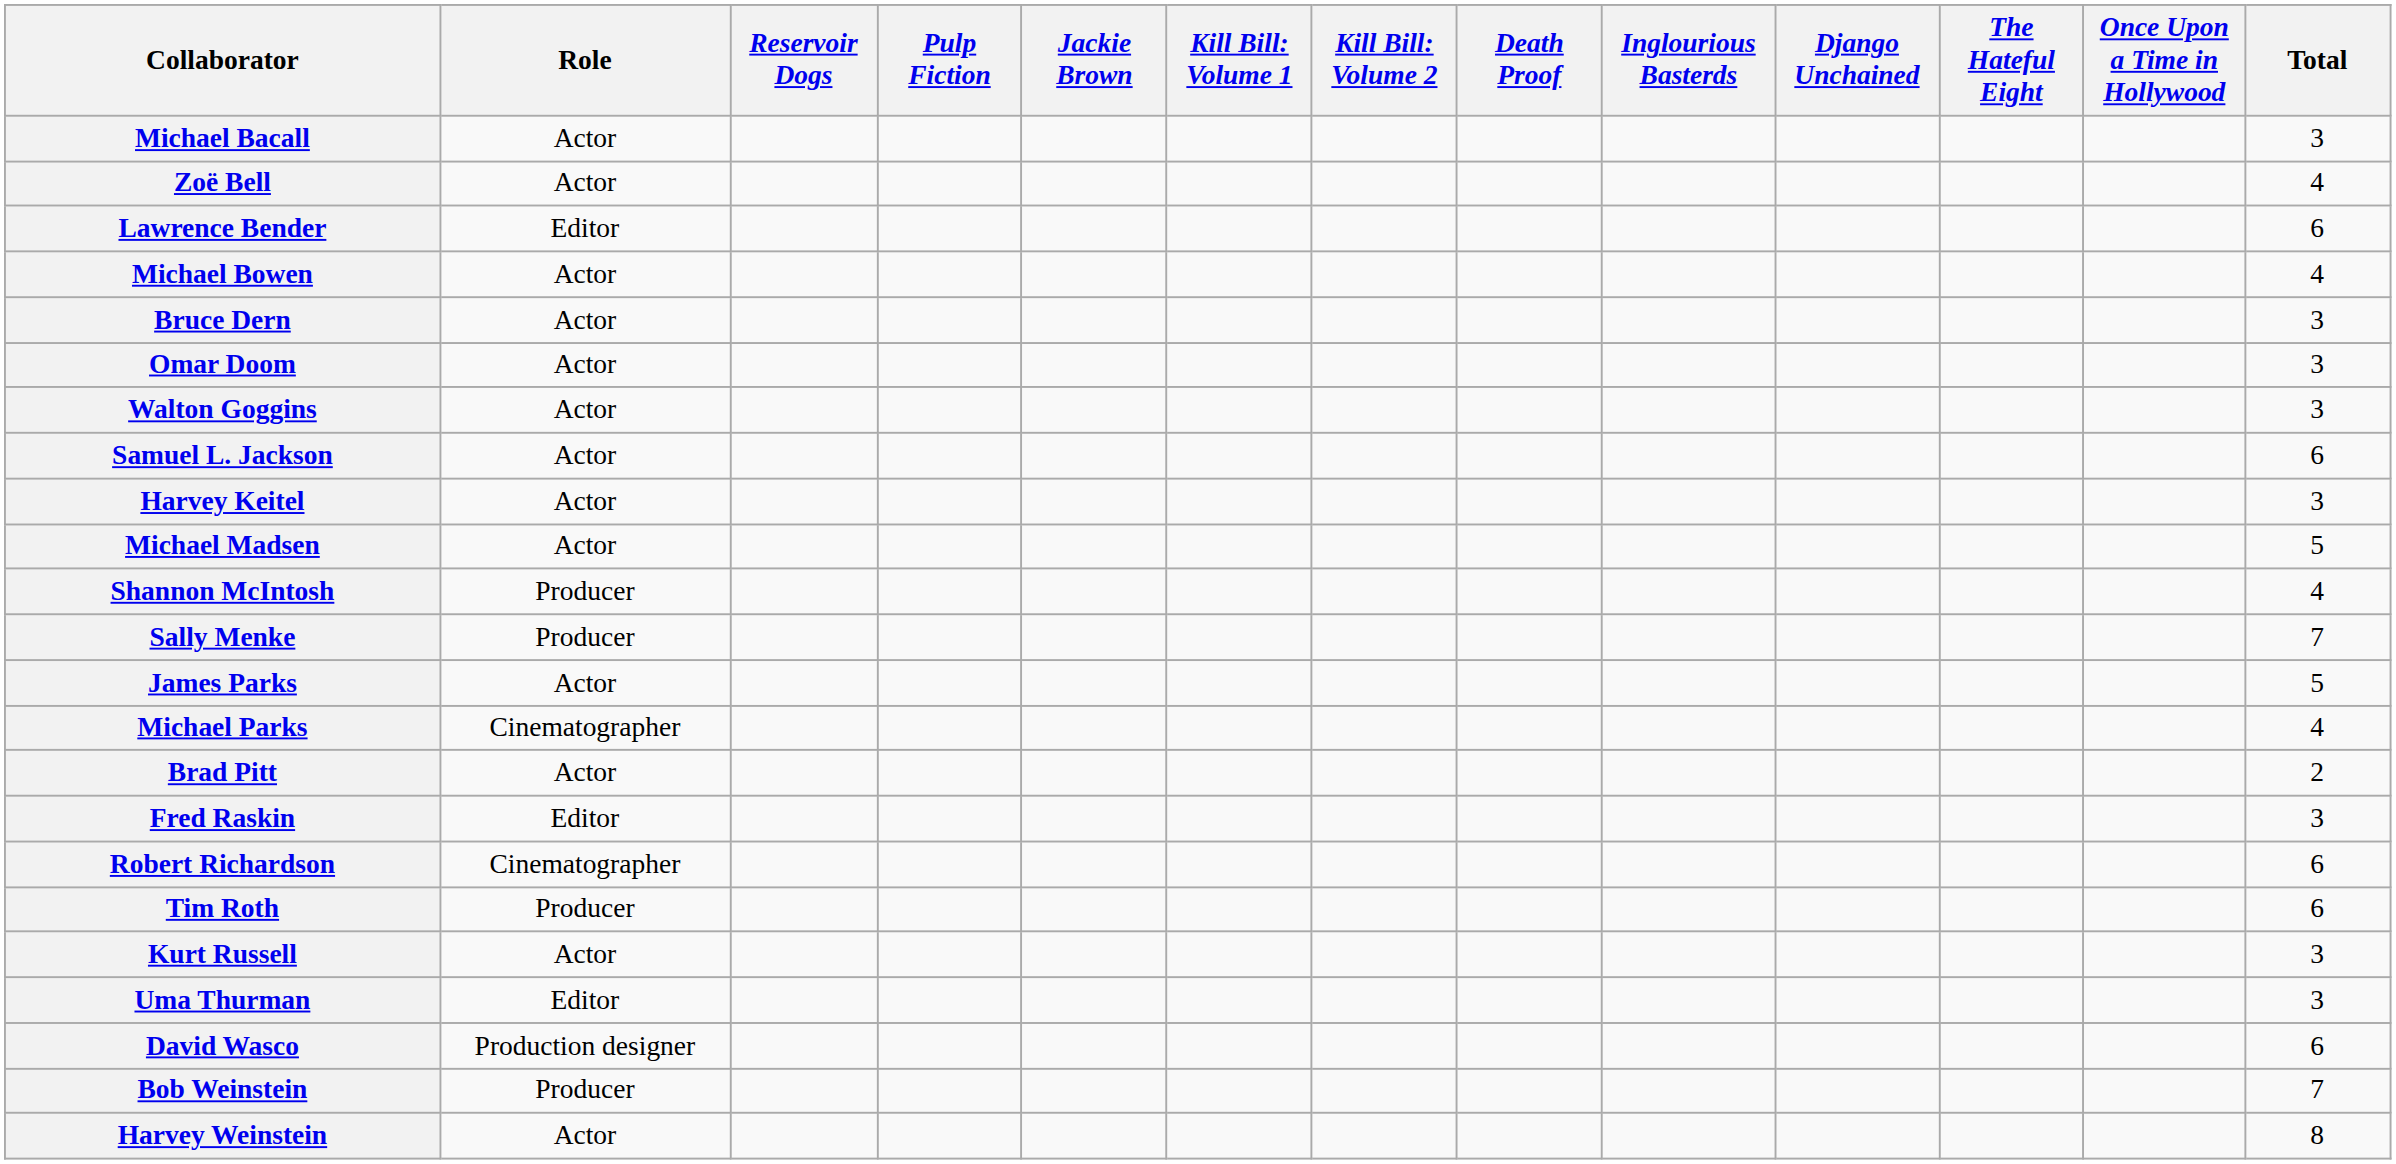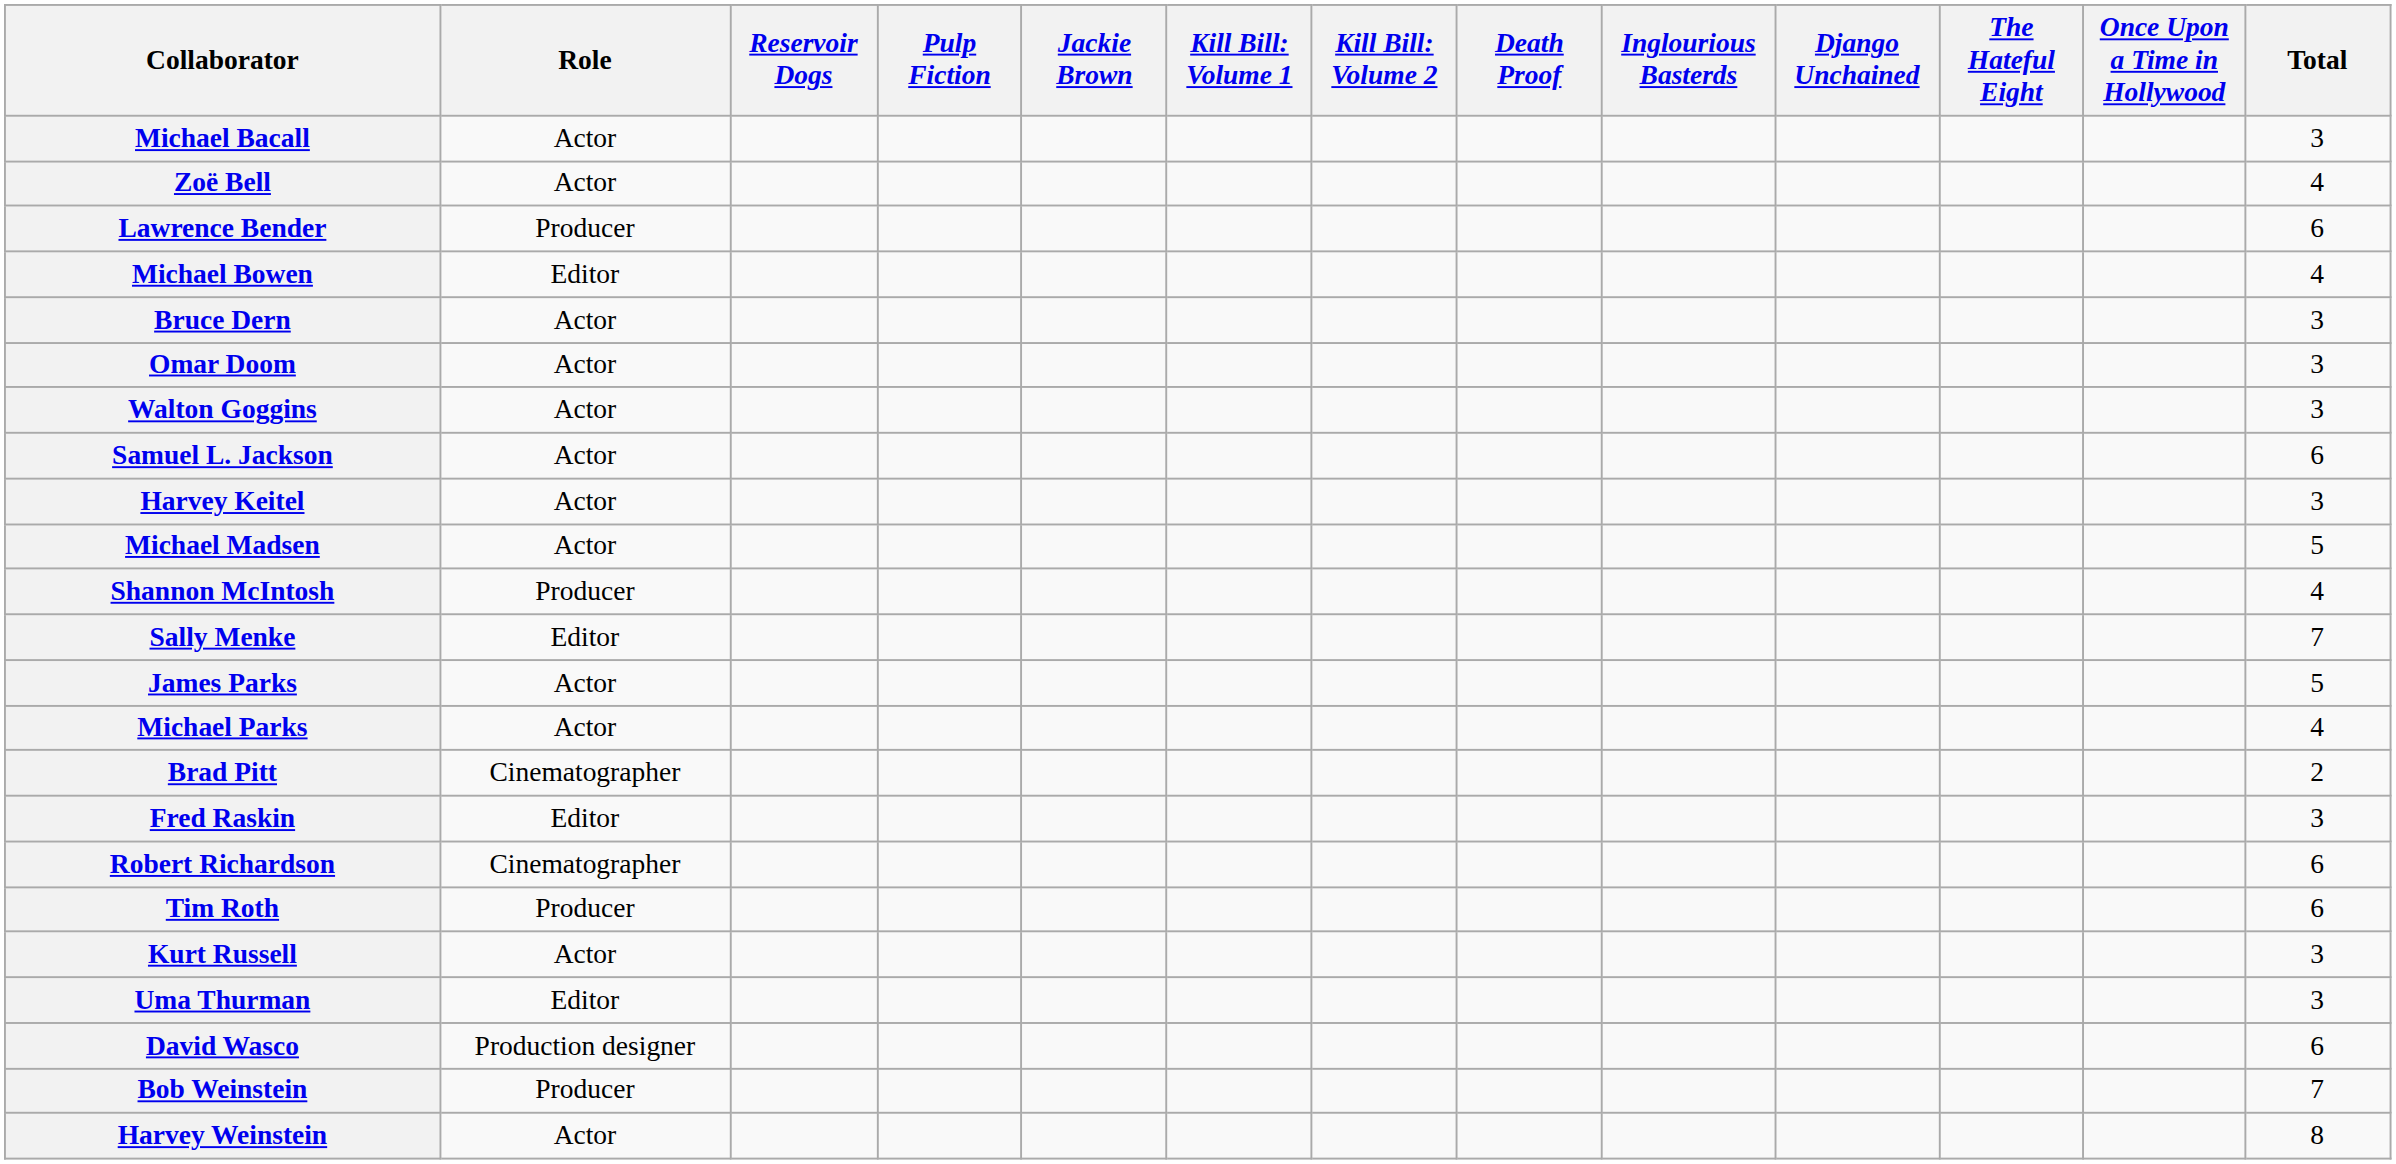 <table class="wikitable sortable" style="text-align:center;font-size:90%;">
 <tr>
 <th width="15%">Collaborator</th>
 <th width="10%">Role</th>
 <th width="5%"><em><a href='#'>Reservoir Dogs</a></em></th>
 <th width="5%"><em><a href='#'>Pulp Fiction</a></em></th>
 <th width="5%"><em><a href='#'>Jackie Brown</a></em></th>
 <th width="5%"><em><a href='#'>Kill Bill: Volume 1</a></em></th>
 <th width="5%"><em><a href='#'>Kill Bill: Volume 2</a></em></th>
 <th width="5%"><em><a href='#'>Death Proof</a></em></th>
 <th width="5%"><em><a href='#'>Inglourious Basterds</a></em></th>
 <th width="5%"><em><a href='#'>Django Unchained</a></em></th>
 <th width="5%"><em><a href='#'>The Hateful Eight</a></em></th>
 <th width="5%"><em><a href='#'>Once Upon a Time in Hollywood</a></em></th>
 <th width="5%">Total</th>
 </tr>
 <tr>
 <th><a href='#'>Michael Bacall</a></th>
 <td>Actor</td>
 <td></td>
 <td></td>
 <td></td>
 <td></td>
 <td></td>
 <td></td>
 <td></td>
 <td></td>
 <td></td>
 <td></td>
 <td>3</td>
 </tr>
 <tr>
 <th><a href='#'>Zoë Bell</a></th>
 <td>Actor</td>
 <td></td>
 <td></td>
 <td></td>
 <td></td>
 <td></td>
 <td></td>
 <td></td>
 <td></td>
 <td></td>
 <td></td>
 <td>4</td>
 </tr>
 <tr>
 <th><a href='#'>Lawrence Bender</a></th>
-<td>Editor</td>
+<td>Producer</td>
 <td></td>
 <td></td>
 <td></td>
 <td></td>
 <td></td>
 <td></td>
 <td></td>
 <td></td>
 <td></td>
 <td></td>
 <td>6</td>
 </tr>
 <tr>
 <th><a href='#'>Michael Bowen</a></th>
-<td>Actor</td>
+<td>Editor</td>
 <td></td>
 <td></td>
 <td></td>
 <td></td>
 <td></td>
 <td></td>
 <td></td>
 <td></td>
 <td></td>
 <td></td>
 <td>4</td>
 </tr>
 <tr>
 <th><a href='#'>Bruce Dern</a></th>
 <td>Actor</td>
 <td></td>
 <td></td>
 <td></td>
 <td></td>
 <td></td>
 <td></td>
 <td></td>
 <td></td>
 <td></td>
 <td></td>
 <td>3</td>
 </tr>
 <tr>
 <th><a href='#'>Omar Doom</a></th>
 <td>Actor</td>
 <td></td>
 <td></td>
 <td></td>
 <td></td>
 <td></td>
 <td></td>
 <td></td>
 <td></td>
 <td></td>
 <td></td>
 <td>3</td>
 </tr>
 <tr>
 <th><a href='#'>Walton Goggins</a></th>
 <td>Actor</td>
 <td></td>
 <td></td>
 <td></td>
 <td></td>
 <td></td>
 <td></td>
 <td></td>
 <td></td>
 <td></td>
 <td></td>
 <td>3</td>
 </tr>
 <tr>
 <th><a href='#'>Samuel L. Jackson</a></th>
 <td>Actor</td>
 <td></td>
 <td></td>
 <td></td>
 <td></td>
 <td></td>
 <td></td>
 <td></td>
 <td></td>
 <td></td>
 <td></td>
 <td>6</td>
 </tr>
 <tr>
 <th><a href='#'>Harvey Keitel</a></th>
 <td>Actor</td>
 <td></td>
 <td></td>
 <td></td>
 <td></td>
 <td></td>
 <td></td>
 <td></td>
 <td></td>
 <td></td>
 <td></td>
 <td>3</td>
 </tr>
 <tr>
 <th><a href='#'>Michael Madsen</a></th>
 <td>Actor</td>
 <td></td>
 <td></td>
 <td></td>
 <td></td>
 <td></td>
 <td></td>
 <td></td>
 <td></td>
 <td></td>
 <td></td>
 <td>5</td>
 </tr>
 <tr>
 <th><a href='#'>Shannon McIntosh</a></th>
 <td>Producer</td>
 <td></td>
 <td></td>
 <td></td>
 <td></td>
 <td></td>
 <td></td>
 <td></td>
 <td></td>
 <td></td>
 <td></td>
 <td>4</td>
 </tr>
 <tr>
 <th><a href='#'>Sally Menke</a></th>
-<td>Producer</td>
+<td>Editor</td>
 <td></td>
 <td></td>
 <td></td>
 <td></td>
 <td></td>
 <td></td>
 <td></td>
 <td></td>
 <td></td>
 <td></td>
 <td>7</td>
 </tr>
 <tr>
 <th><a href='#'>James Parks</a></th>
 <td>Actor</td>
 <td></td>
 <td></td>
 <td></td>
 <td></td>
 <td></td>
 <td></td>
 <td></td>
 <td></td>
 <td></td>
 <td></td>
 <td>5</td>
 </tr>
 <tr>
 <th><a href='#'>Michael Parks</a></th>
-<td>Cinematographer</td>
+<td>Actor</td>
 <td></td>
 <td></td>
 <td></td>
 <td></td>
 <td></td>
 <td></td>
 <td></td>
 <td></td>
 <td></td>
 <td></td>
 <td>4</td>
 </tr>
 <tr>
 <th><a href='#'>Brad Pitt</a></th>
-<td>Actor</td>
+<td>Cinematographer</td>
 <td></td>
 <td></td>
 <td></td>
 <td></td>
 <td></td>
 <td></td>
 <td></td>
 <td></td>
 <td></td>
 <td></td>
 <td>2</td>
 </tr>
 <tr>
 <th><a href='#'>Fred Raskin</a></th>
 <td>Editor</td>
 <td></td>
 <td></td>
 <td></td>
 <td></td>
 <td></td>
 <td></td>
 <td></td>
 <td></td>
 <td></td>
 <td></td>
 <td>3</td>
 </tr>
 <tr>
 <th><a href='#'>Robert Richardson</a></th>
 <td>Cinematographer</td>
 <td></td>
 <td></td>
 <td></td>
 <td></td>
 <td></td>
 <td></td>
 <td></td>
 <td></td>
 <td></td>
 <td></td>
 <td>6</td>
 </tr>
 <tr>
 <th><a href='#'>Tim Roth</a></th>
 <td>Producer</td>
 <td></td>
 <td></td>
 <td></td>
 <td></td>
 <td></td>
 <td></td>
 <td></td>
 <td></td>
 <td></td>
 <td></td>
 <td>6</td>
 </tr>
 <tr>
 <th><a href='#'>Kurt Russell</a></th>
 <td>Actor</td>
 <td></td>
 <td></td>
 <td></td>
 <td></td>
 <td></td>
 <td></td>
 <td></td>
 <td></td>
 <td></td>
 <td></td>
 <td>3</td>
 </tr>
 <tr>
 <th><a href='#'>Uma Thurman</a></th>
 <td>Editor</td>
 <td></td>
 <td></td>
 <td></td>
 <td></td>
 <td></td>
 <td></td>
 <td></td>
 <td></td>
 <td></td>
 <td></td>
 <td>3</td>
 </tr>
 <tr>
 <th><a href='#'>David Wasco</a></th>
 <td>Production designer</td>
 <td></td>
 <td></td>
 <td></td>
 <td></td>
 <td></td>
 <td></td>
 <td></td>
 <td></td>
 <td></td>
 <td></td>
 <td>6</td>
 </tr>
 <tr>
 <th><a href='#'>Bob Weinstein</a></th>
 <td>Producer</td>
 <td></td>
 <td></td>
 <td></td>
 <td></td>
 <td></td>
 <td></td>
 <td></td>
 <td></td>
 <td></td>
 <td></td>
 <td>7</td>
 </tr>
 <tr>
 <th><a href='#'>Harvey Weinstein</a></th>
 <td>Actor</td>
 <td></td>
 <td></td>
 <td></td>
 <td></td>
 <td></td>
 <td></td>
 <td></td>
 <td></td>
 <td></td>
 <td></td>
 <td>8</td>
 </tr>
 </table>
